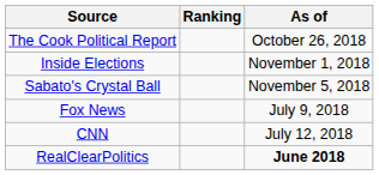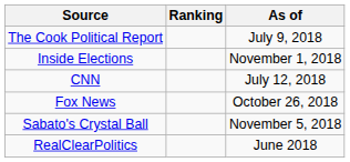 <table class="wikitable" style="text-align:center">
 <tr>
 <th>Source</th>
 <th>Ranking</th>
 <th>As of</th>
 </tr>
 <tr>
 <td><a href='#'>The Cook Political Report</a></td>
 <td></td>
-<td>October 26, 2018</td>
+<td>July 9, 2018</td>
 </tr>
 <tr>
 <td><a href='#'>Inside Elections</a></td>
 <td></td>
 <td>November 1, 2018</td>
 </tr>
 <tr>
+<td><a href='#'>CNN</a></td>
+<td></td>
+<td>July 12, 2018</td>
+</tr>
+<tr>
+<td><a href='#'>Fox News</a></td>
+<td></td>
+<td>October 26, 2018</td>
+</tr>
+<tr>
 <td><a href='#'>Sabato's Crystal Ball</a></td>
 <td></td>
 <td>November 5, 2018</td>
 </tr>
 <tr>
-<td><a href='#'>Fox News</a></td>
-<td></td>
-<td>July 9, 2018</td>
-</tr>
-<tr>
-<td><a href='#'>CNN</a></td>
-<td></td>
-<td>July 12, 2018</td>
-</tr>
-<tr>
 <td><a href='#'>RealClearPolitics</a></td>
 <td></td>
-<td><strong>June 2018</strong></td>
+<td>June 2018</td>
 </tr>
 </table>
